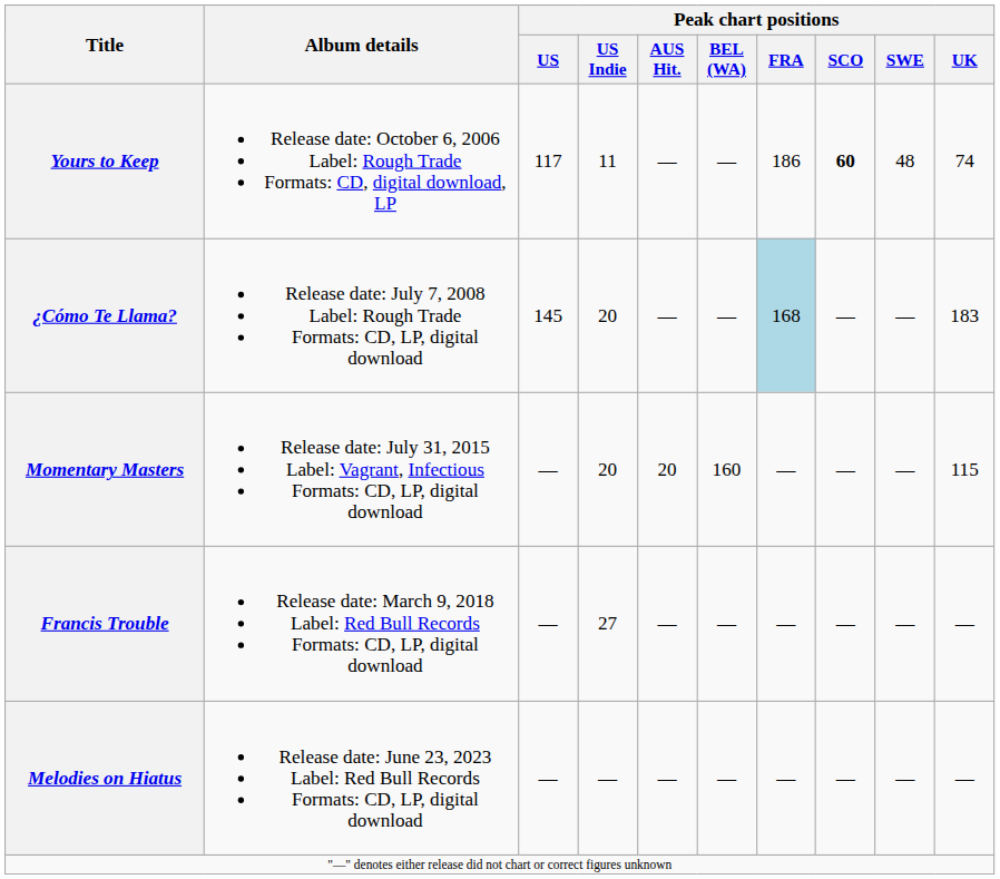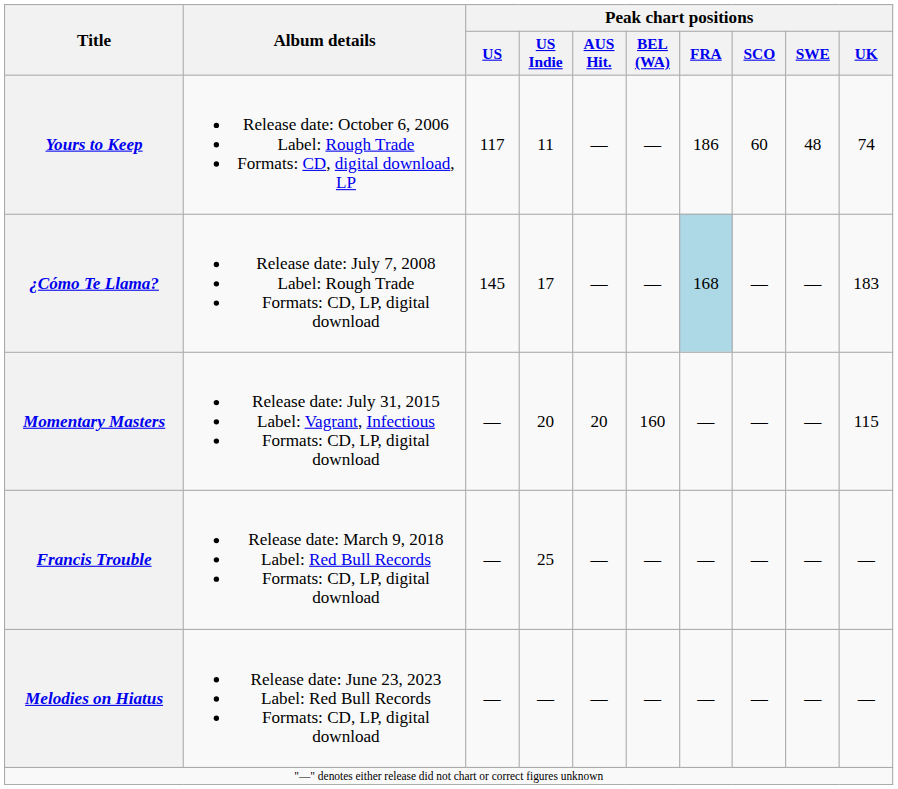 <table class="wikitable plainrowheaders" style="text-align:center;" border="1">
 <tr>
 <th scope="col" rowspan="2" style="width:10em;">Title</th>
 <th scope="col" rowspan="2" style="width:16em;">Album details</th>
 <th scope="col" colspan="8">Peak chart positions</th>
 </tr>
 <tr>
 <th scope="col" style="width:3em; font-size:90%;"><a href='#'>US</a><br></th>
 <th scope="col" style="width:3em; font-size:90%;"><a href='#'>US Indie</a><br></th>
 <th scope="col" style="width:3em; font-size:90%;"><a href='#'>AUS<br>Hit.</a><br></th>
 <th scope="col" style="width:3em; font-size:90%;"><a href='#'>BEL<br>(WA)</a><br></th>
 <th scope="col" style="width:3em; font-size:90%;"><a href='#'>FRA</a><br></th>
 <th scope="col" style="width:3em; font-size:90%;"><a href='#'>SCO</a><br></th>
 <th scope="col" style="width:3em; font-size:90%;"><a href='#'>SWE</a><br></th>
 <th scope="col" style="width:3em; font-size:90%;"><a href='#'>UK</a><br></th>
 </tr>
 <tr>
 <th scope="row"><em><a href='#'>Yours to Keep</a></em></th>
 <td><br><ul><li>Release date: October 6, 2006</li><li>Label: <a href='#'>Rough Trade</a></li><li>Formats: <a href='#'>CD</a>, <a href='#'>digital download</a>, <a href='#'>LP</a></li></ul></td>
 <td>117</td>
 <td>11</td>
 <td>—</td>
 <td>—</td>
 <td>186</td>
-<td><strong>60</strong></td>
+<td>60</td>
 <td>48</td>
 <td>74</td>
 </tr>
 <tr>
 <th scope="row"><em><a href='#'>¿Cómo Te Llama?</a></em></th>
 <td><br><ul><li>Release date: July 7, 2008</li><li>Label: Rough Trade</li><li>Formats: CD, LP, digital download</li></ul></td>
 <td>145</td>
-<td>20</td>
+<td>17</td>
 <td>—</td>
 <td>—</td>
 <td style="background: lightblue;">168</td>
 <td>—</td>
 <td>—</td>
 <td>183</td>
 </tr>
 <tr>
 <th scope="row"><em><a href='#'>Momentary Masters</a></em></th>
 <td><br><ul><li>Release date: July 31, 2015</li><li>Label: <a href='#'>Vagrant</a>, <a href='#'>Infectious</a></li><li>Formats: CD, LP, digital download</li></ul></td>
 <td>—</td>
 <td>20</td>
 <td>20</td>
 <td>160</td>
 <td>—</td>
 <td>—</td>
 <td>—</td>
 <td>115</td>
 </tr>
 <tr>
 <th scope="row"><em><a href='#'>Francis Trouble</a></em></th>
 <td><br><ul><li>Release date: March 9, 2018</li><li>Label: <a href='#'>Red Bull Records</a></li><li>Formats: CD, LP, digital download</li></ul></td>
 <td>—</td>
-<td>27</td>
+<td>25</td>
 <td>—</td>
 <td>—</td>
 <td>—</td>
 <td>—</td>
 <td>—</td>
 <td>—</td>
 </tr>
 <tr>
 <th scope="row"><em><a href='#'>Melodies on Hiatus</a></em></th>
 <td><br><ul><li>Release date: June 23, 2023</li><li>Label: Red Bull Records</li><li>Formats: CD, LP, digital download</li></ul></td>
 <td>—</td>
 <td>—</td>
 <td>—</td>
 <td>—</td>
 <td>—</td>
 <td>—</td>
 <td>—</td>
 <td>—</td>
 </tr>
 <tr>
 <td colspan="12" style="font-size:8pt">"—" denotes either release did not chart or correct figures unknown</td>
 </tr>
 </table>
